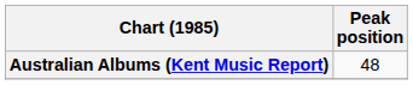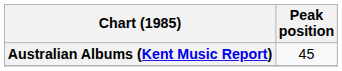 <table class="wikitable sortable plainrowheaders">
 <tr>
 <th>Chart (1985)</th>
 <th>Peak<br>position</th>
 </tr>
 <tr>
 <th scope="row">Australian Albums (<a href='#'>Kent Music Report</a>)</th>
-<td align="center">48</td>
+<td align="center">45</td>
 </tr>
 <tr>
 </tr>
 <tr>
 </tr>
 <tr>
 </tr>
 <tr>
 </tr>
 <tr>
 </tr>
 </table>
